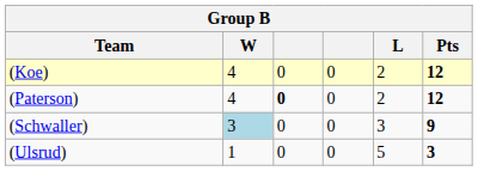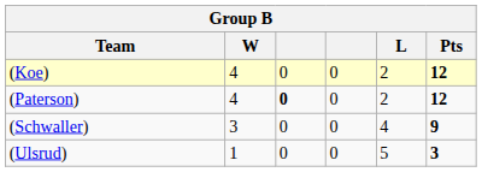 <table class=wikitable>
 <tr>
 <th colspan=7>Group B</th>
 </tr>
 <tr>
 <th width=200>Team</th>
 <th width=40>W</th>
 <th width=40></th>
 <th width=40></th>
 <th width=40>L</th>
 <th width=40>Pts</th>
 </tr>
 <tr bgcolor=#ffffcc>
 <td> (<a href='#'>Koe</a>)</td>
 <td>4</td>
 <td>0</td>
 <td>0</td>
 <td>2</td>
 <td><strong>12</strong></td>
 </tr>
 <tr>
 <td> (<a href='#'>Paterson</a>)</td>
 <td>4</td>
 <td><strong>0</strong></td>
 <td>0</td>
 <td>2</td>
 <td><strong>12</strong></td>
 </tr>
 <tr>
 <td> (<a href='#'>Schwaller</a>)</td>
-<td style="background: lightblue;">3</td>
+<td>3</td>
 <td>0</td>
 <td>0</td>
-<td>3</td>
+<td>4</td>
 <td><strong>9</strong></td>
 </tr>
 <tr>
 <td> (<a href='#'>Ulsrud</a>)</td>
 <td>1</td>
 <td>0</td>
 <td>0</td>
 <td>5</td>
 <td><strong>3</strong></td>
 </tr>
 </table>
